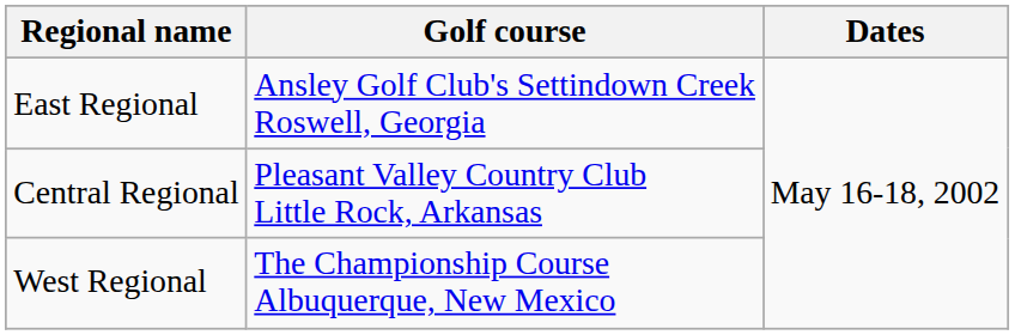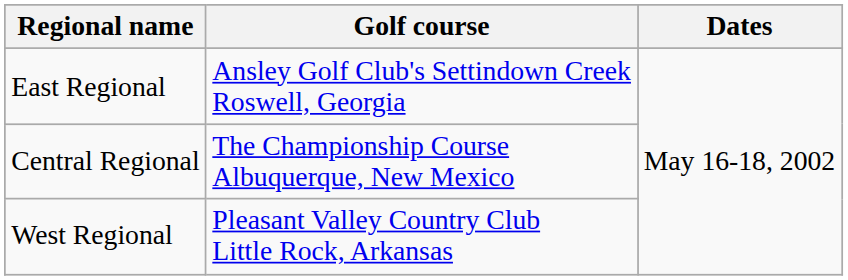 <table class="wikitable">
 <tr>
 <th>Regional name</th>
 <th>Golf course</th>
 <th>Dates</th>
 </tr>
 <tr>
 <td>East Regional</td>
 <td><a href='#'>Ansley Golf Club's Settindown Creek</a><br><a href='#'>Roswell, Georgia</a></td>
 <td rowspan=3>May 16-18, 2002</td>
 </tr>
 <tr>
 <td>Central Regional</td>
-<td><a href='#'>Pleasant Valley Country Club</a><br><a href='#'>Little Rock, Arkansas</a></td>
+<td><a href='#'>The Championship Course</a><br><a href='#'>Albuquerque, New Mexico</a></td>
 </tr>
 <tr>
 <td>West Regional</td>
-<td><a href='#'>The Championship Course</a><br><a href='#'>Albuquerque, New Mexico</a></td>
+<td><a href='#'>Pleasant Valley Country Club</a><br><a href='#'>Little Rock, Arkansas</a></td>
 </tr>
 </table>
